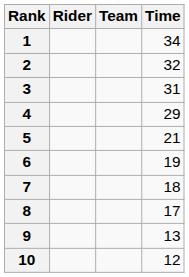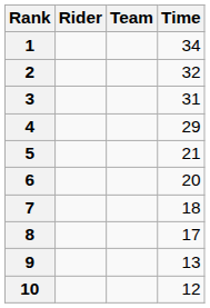 <table class="wikitable" margin-bottom:0;">
 <tr>
 <th scope="col">Rank</th>
 <th scope="col">Rider</th>
 <th scope="col">Team</th>
 <th scope="col">Time</th>
 </tr>
 <tr>
 <th scope="row">1</th>
 <td> </td>
 <td></td>
 <td align="right">34</td>
 </tr>
 <tr>
 <th scope="row">2</th>
 <td></td>
 <td></td>
 <td align="right">32</td>
 </tr>
 <tr>
 <th scope="row">3</th>
 <td></td>
 <td></td>
 <td align="right">31</td>
 </tr>
 <tr>
 <th scope="row">4</th>
 <td></td>
 <td></td>
 <td align="right">29</td>
 </tr>
 <tr>
 <th scope="row">5</th>
 <td></td>
 <td></td>
 <td align="right">21</td>
 </tr>
 <tr>
 <th scope="row">6</th>
 <td></td>
 <td></td>
-<td align="right">19</td>
+<td align="right">20</td>
 </tr>
 <tr>
 <th scope="row">7</th>
 <td></td>
 <td></td>
 <td align="right">18</td>
 </tr>
 <tr>
 <th scope="row">8</th>
 <td></td>
 <td></td>
 <td align="right">17</td>
 </tr>
 <tr>
 <th scope="row">9</th>
 <td></td>
 <td></td>
 <td align="right">13</td>
 </tr>
 <tr>
 <th scope="row">10</th>
 <td></td>
 <td></td>
 <td align="right">12</td>
 </tr>
 </table>
